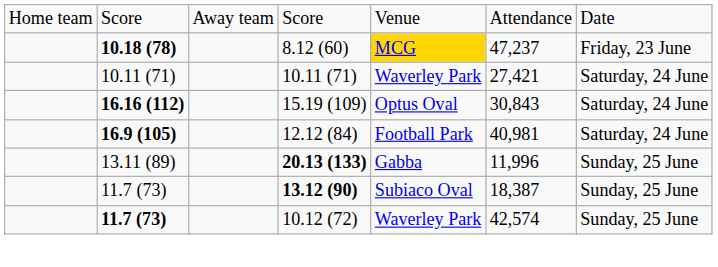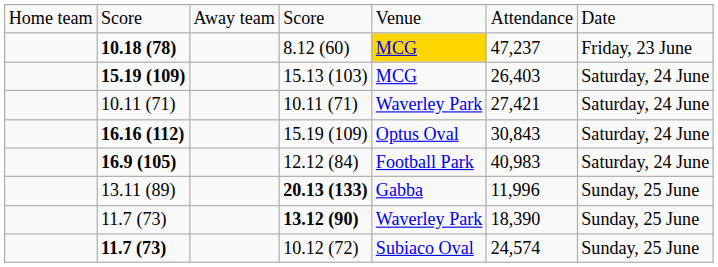 <table class="wikitable" style="text-align:left">
 <tr>
 <td>Home team</td>
 <td>Score</td>
 <td>Away team</td>
 <td>Score</td>
 <td>Venue</td>
 <td>Attendance</td>
 <td>Date</td>
 </tr>
 <tr>
 <td><strong></strong></td>
 <td><strong>10.18 (78)</strong></td>
 <td></td>
 <td>8.12 (60)</td>
 <td style="background: gold;"><a href='#'>MCG</a></td>
 <td>47,237</td>
 <td>Friday, 23 June</td>
+</tr>
+<tr>
+<td><strong></strong></td>
+<td><strong>15.19 (109)</strong></td>
+<td></td>
+<td>15.13 (103)</td>
+<td><a href='#'>MCG</a></td>
+<td>26,403</td>
+<td>Saturday, 24 June</td>
 </tr>
 <tr>
 <td></td>
 <td>10.11 (71)</td>
 <td></td>
 <td>10.11 (71)</td>
 <td><a href='#'>Waverley Park</a></td>
 <td>27,421</td>
 <td>Saturday, 24 June</td>
 </tr>
 <tr>
 <td><strong></strong></td>
 <td><strong>16.16 (112)</strong></td>
 <td></td>
 <td>15.19 (109)</td>
 <td><a href='#'>Optus Oval</a></td>
 <td>30,843</td>
 <td>Saturday, 24 June</td>
 </tr>
 <tr>
 <td><strong></strong></td>
 <td><strong>16.9 (105)</strong></td>
 <td></td>
 <td>12.12 (84)</td>
 <td><a href='#'>Football Park</a></td>
-<td>40,981</td>
+<td>40,983</td>
 <td>Saturday, 24 June</td>
 </tr>
 <tr>
 <td></td>
 <td>13.11 (89)</td>
 <td><strong></strong></td>
 <td><strong>20.13 (133)</strong></td>
 <td><a href='#'>Gabba</a></td>
 <td>11,996</td>
 <td>Sunday, 25 June</td>
 </tr>
 <tr>
 <td></td>
 <td>11.7 (73)</td>
 <td><strong></strong></td>
 <td><strong>13.12 (90)</strong></td>
-<td><a href='#'>Subiaco Oval</a></td>
-<td>18,387</td>
+<td><a href='#'>Waverley Park</a></td>
+<td>18,390</td>
 <td>Sunday, 25 June</td>
 </tr>
 <tr>
 <td><strong></strong></td>
 <td><strong>11.7 (73)</strong></td>
 <td></td>
 <td>10.12 (72)</td>
-<td><a href='#'>Waverley Park</a></td>
-<td>42,574</td>
+<td><a href='#'>Subiaco Oval</a></td>
+<td>24,574</td>
 <td>Sunday, 25 June</td>
 </tr>
 </table>
